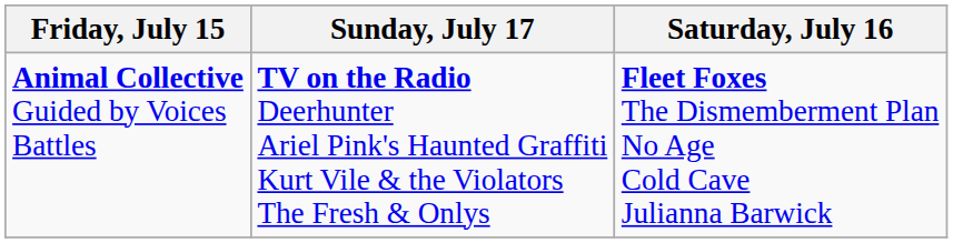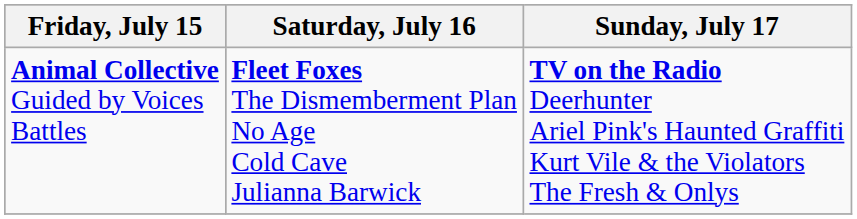 <table class="wikitable">
 <tr>
 <th>Friday, July 15</th>
+<th>Saturday, July 16</th>
 <th>Sunday, July 17</th>
-<th>Saturday, July 16</th>
 </tr>
 <tr valign="top">
 <td><strong><a href='#'>Animal Collective</a></strong><br><a href='#'>Guided by Voices</a><br><a href='#'>Battles</a></td>
+<td><strong><a href='#'>Fleet Foxes</a></strong><br><a href='#'>The Dismemberment Plan</a><br><a href='#'>No Age</a><br><a href='#'>Cold Cave</a><br><a href='#'>Julianna Barwick</a></td>
 <td><strong><a href='#'>TV on the Radio</a></strong><br><a href='#'>Deerhunter</a><br><a href='#'>Ariel Pink's Haunted Graffiti</a><br><a href='#'>Kurt Vile & the Violators</a><br><a href='#'>The Fresh & Onlys</a></td>
-<td><strong><a href='#'>Fleet Foxes</a></strong><br><a href='#'>The Dismemberment Plan</a><br><a href='#'>No Age</a><br><a href='#'>Cold Cave</a><br><a href='#'>Julianna Barwick</a></td>
 </tr>
 </table>
